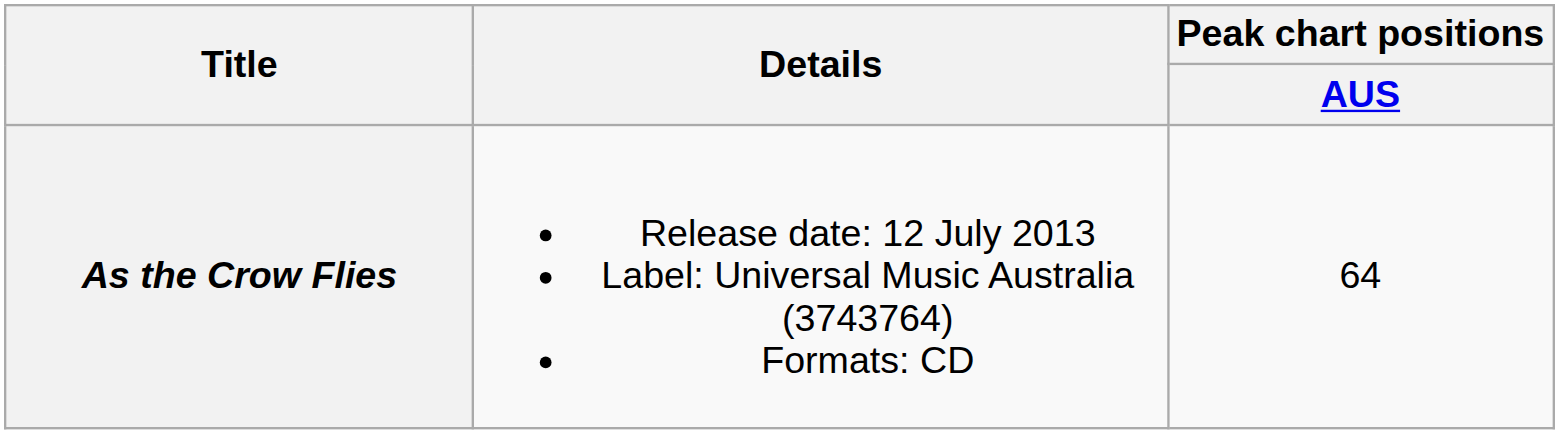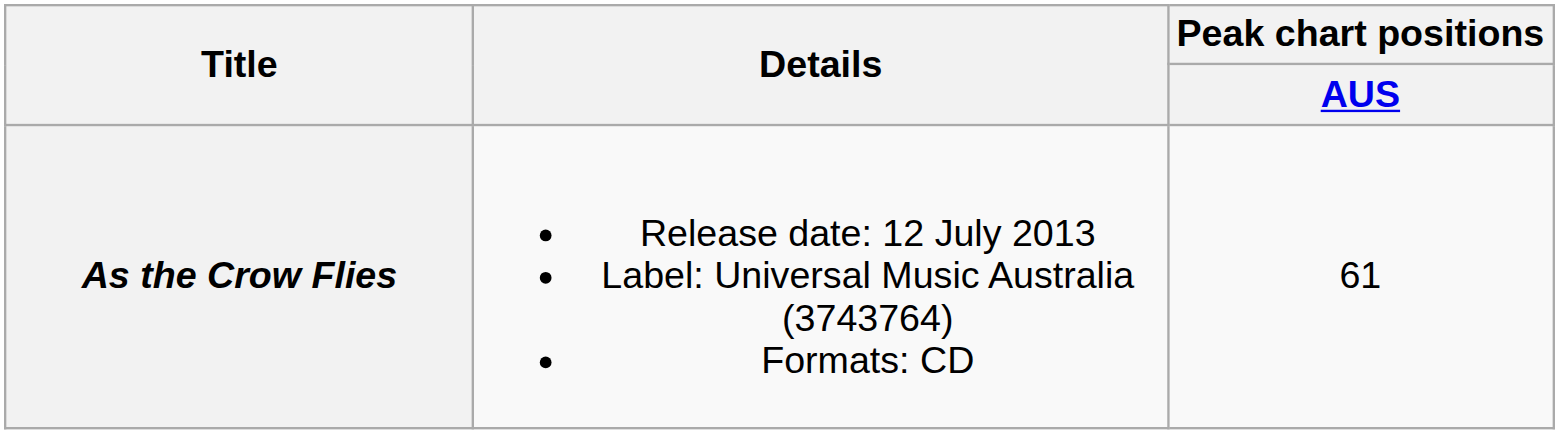 <table class="wikitable plainrowheaders" style="text-align:center;">
 <tr>
 <th style="width:12em;" rowspan="2">Title</th>
 <th style="width:18em;" rowspan="2">Details</th>
 <th colspan="1">Peak chart positions</th>
 </tr>
 <tr>
 <th scope="col"><a href='#'>AUS</a><br></th>
 </tr>
 <tr>
 <th scope="row"><em>As the Crow Flies</em></th>
 <td><br><ul><li>Release date: 12 July 2013</li><li>Label: Universal Music Australia (3743764)</li><li>Formats: CD</li></ul></td>
-<td>64</td>
+<td>61</td>
 </tr>
 </table>
